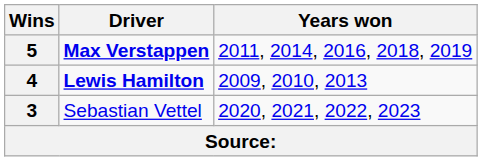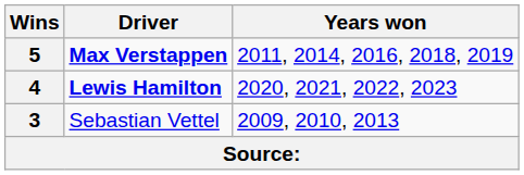 <table class="wikitable" style="font-size: 95%;">
 <tr>
 <th>Wins</th>
 <th>Driver</th>
 <th>Years won</th>
 </tr>
 <tr>
 <th>5</th>
 <td> <strong><a href='#'>Max Verstappen</a></strong></td>
 <td><a href='#'>2011</a>, <a href='#'>2014</a>, <a href='#'>2016</a>, <a href='#'>2018</a>, <a href='#'>2019</a></td>
 </tr>
 <tr>
 <th>4</th>
 <td> <strong><a href='#'>Lewis Hamilton</a></strong></td>
-<td><a href='#'>2009</a>, <a href='#'>2010</a>, <a href='#'>2013</a></td>
+<td><a href='#'>2020</a>, <a href='#'>2021</a>, <a href='#'>2022</a>, <a href='#'>2023</a></td>
 </tr>
 <tr>
 <th>3</th>
 <td> <a href='#'>Sebastian Vettel</a></td>
-<td><a href='#'>2020</a>, <a href='#'>2021</a>, <a href='#'>2022</a>, <a href='#'>2023</a></td>
+<td><a href='#'>2009</a>, <a href='#'>2010</a>, <a href='#'>2013</a></td>
 </tr>
 <tr>
 <th colspan=3>Source:</th>
 </tr>
 </table>
